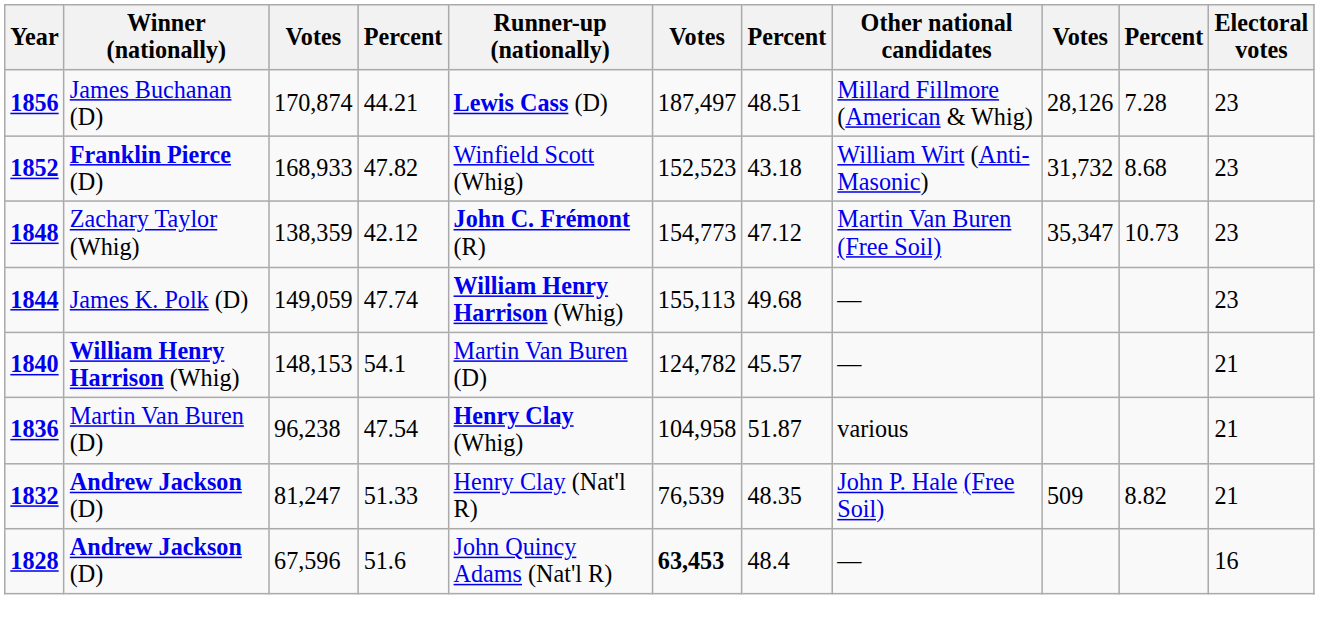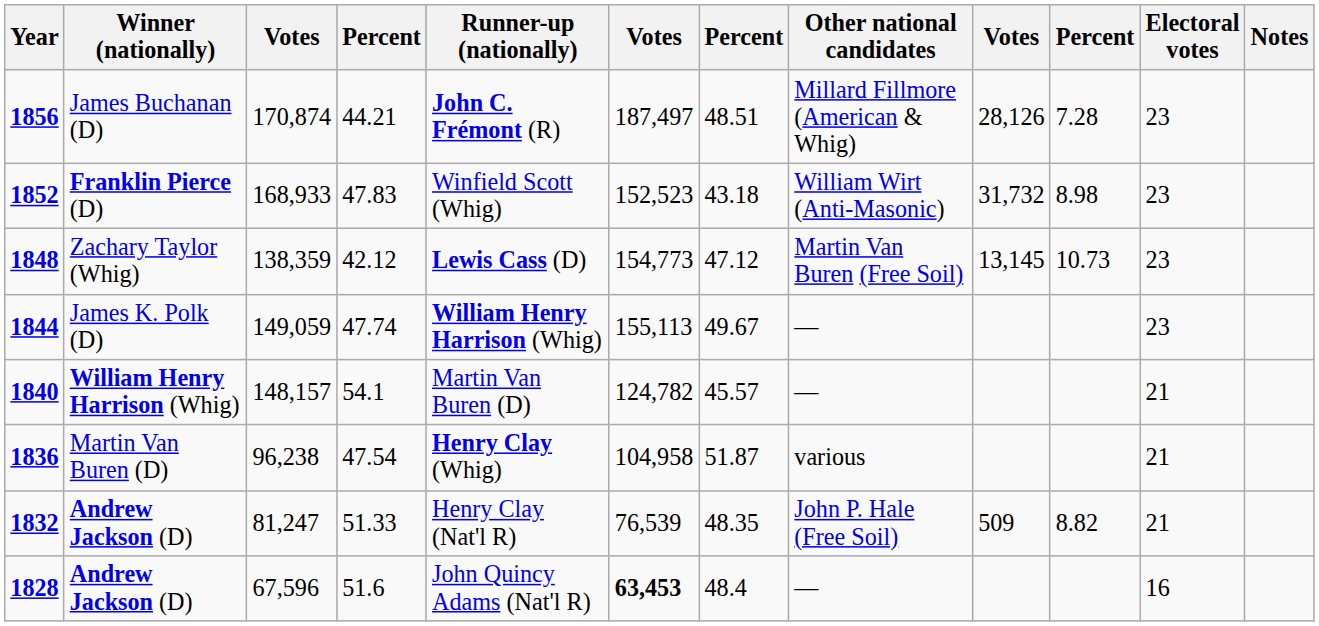 <table class="wikitable sortable">
 <tr>
 <th data-sort-type="number">Year</th>
 <th>Winner (nationally)</th>
 <th data-sort-type="number">Votes</th>
 <th data-sort-type="number">Percent</th>
 <th>Runner-up (nationally)</th>
 <th data-sort-type="number">Votes</th>
 <th data-sort-type="number">Percent</th>
 <th>Other national<br>candidates</th>
 <th data-sort-type="number">Votes</th>
 <th data-sort-type="number">Percent</th>
 <th data-sort-type="number">Electoral<br>votes</th>
+<th class="unsortable">Notes</th>
 </tr>
 <tr>
 <td><strong><a href='#'>1856</a></strong></td>
 <td><a href='#'>James Buchanan</a> (D)</td>
 <td>170,874</td>
 <td>44.21</td>
-<td><strong><a href='#'>Lewis Cass</a></strong> (D)</td>
+<td><strong><a href='#'>John C. Frémont</a></strong> (R)</td>
 <td>187,497</td>
 <td>48.51</td>
 <td><a href='#'>Millard Fillmore</a> (<a href='#'>American</a> & Whig)</td>
 <td>28,126</td>
 <td>7.28</td>
 <td>23</td>
+<td></td>
 </tr>
 <tr>
 <td><strong><a href='#'>1852</a></strong></td>
 <td><strong><a href='#'>Franklin Pierce</a></strong> (D)</td>
 <td>168,933</td>
-<td>47.82</td>
+<td>47.83</td>
 <td><a href='#'>Winfield Scott</a> (Whig)</td>
 <td>152,523</td>
 <td>43.18</td>
 <td><a href='#'>William Wirt</a> (<a href='#'>Anti-Masonic</a>)</td>
 <td>31,732</td>
-<td>8.68</td>
+<td>8.98</td>
 <td>23</td>
+<td></td>
 </tr>
 <tr>
 <td><strong><a href='#'>1848</a></strong></td>
 <td><a href='#'>Zachary Taylor</a> (Whig)</td>
 <td>138,359</td>
 <td>42.12</td>
-<td><strong><a href='#'>John C. Frémont</a></strong> (R)</td>
+<td><strong><a href='#'>Lewis Cass</a></strong> (D)</td>
 <td>154,773</td>
 <td>47.12</td>
 <td><a href='#'>Martin Van Buren</a> <a href='#'>(Free Soil)</a></td>
-<td>35,347</td>
+<td>13,145</td>
 <td>10.73</td>
 <td>23</td>
+<td></td>
 </tr>
 <tr>
 <td><strong><a href='#'>1844</a></strong></td>
 <td><a href='#'>James K. Polk</a> (D)</td>
 <td>149,059</td>
 <td>47.74</td>
 <td><strong><a href='#'>William Henry Harrison</a></strong> (Whig)</td>
 <td>155,113</td>
-<td>49.68</td>
+<td>49.67</td>
 <td>—</td>
 <td></td>
 <td></td>
 <td>23</td>
+<td></td>
 </tr>
 <tr>
 <td><strong><a href='#'>1840</a></strong></td>
 <td><strong><a href='#'>William Henry Harrison</a></strong> (Whig)</td>
-<td>148,153</td>
+<td>148,157</td>
 <td>54.1</td>
 <td><a href='#'>Martin Van Buren</a>  (D)</td>
 <td>124,782</td>
 <td>45.57</td>
 <td>—</td>
 <td></td>
 <td></td>
 <td>21</td>
+<td></td>
 </tr>
 <tr>
 <td><strong><a href='#'>1836</a></strong></td>
 <td><a href='#'>Martin Van Buren</a> (D)</td>
 <td>96,238</td>
 <td>47.54</td>
 <td><strong><a href='#'>Henry Clay</a></strong> (Whig)</td>
 <td>104,958</td>
 <td>51.87</td>
 <td>various</td>
 <td></td>
 <td></td>
 <td>21</td>
+<td></td>
 </tr>
 <tr>
 <td><strong><a href='#'>1832</a></strong></td>
 <td><strong><a href='#'>Andrew Jackson</a></strong> (D)</td>
 <td>81,247</td>
 <td>51.33</td>
 <td><a href='#'>Henry Clay</a> (Nat'l R)</td>
 <td>76,539</td>
 <td>48.35</td>
 <td><a href='#'>John P. Hale</a> <a href='#'>(Free Soil)</a></td>
 <td>509</td>
 <td>8.82</td>
 <td>21</td>
+<td></td>
 </tr>
 <tr>
 <td><strong><a href='#'>1828</a></strong></td>
 <td><strong><a href='#'>Andrew Jackson</a></strong> (D)</td>
 <td>67,596</td>
 <td>51.6</td>
 <td><a href='#'>John Quincy Adams</a> (Nat'l R)</td>
 <td><strong>63,453</strong></td>
 <td>48.4</td>
 <td>—</td>
 <td></td>
 <td></td>
 <td>16</td>
+<td></td>
 </tr>
 </table>
